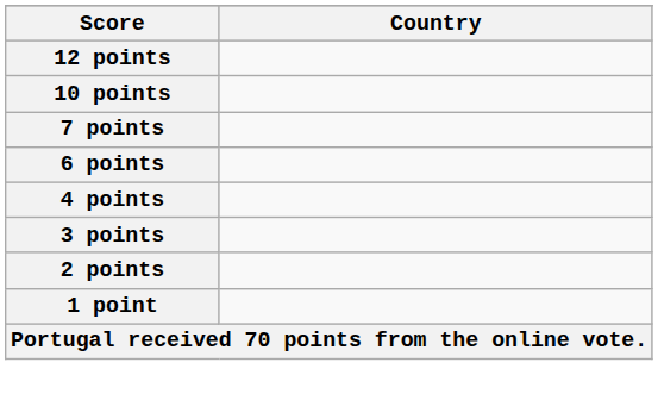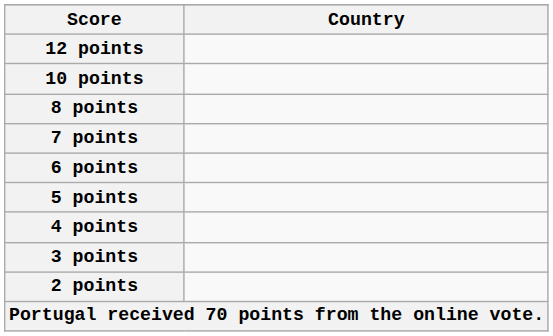 <table class="wikitable">
 <tr>
 </tr>
 <tr>
 <th scope="col" width="33%">Score</th>
 <th scope="col">Country</th>
 </tr>
 <tr>
 <th scope="row">12 points</th>
 <td></td>
 </tr>
 <tr>
 <th scope="row">10 points</th>
 <td></td>
 </tr>
 <tr>
+<th scope="row">8 points</th>
+<td></td>
+</tr>
+<tr>
 <th scope="row">7 points</th>
 <td></td>
 </tr>
 <tr>
 <th scope="row">6 points</th>
+<td></td>
+</tr>
+<tr>
+<th scope="row">5 points</th>
 <td></td>
 </tr>
 <tr>
 <th scope="row">4 points</th>
 <td></td>
 </tr>
 <tr>
 <th scope="row">3 points</th>
 <td></td>
 </tr>
 <tr>
 <th scope="row">2 points</th>
 <td></td>
 </tr>
 <tr>
-<th scope="row">1 point</th>
-<td></td>
-</tr>
-<tr>
 <th colspan="2">Portugal received 70 points from the online vote.</th>
 </tr>
 </table>
